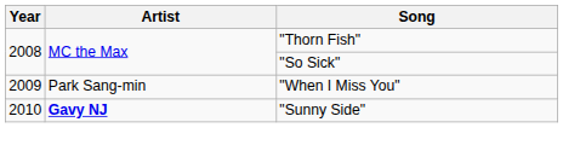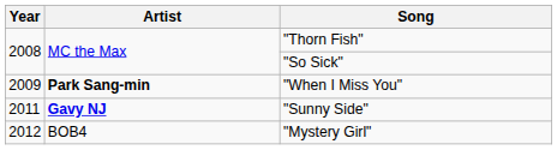 <table class="wikitable" style="width:600px">
 <tr>
 <th width=10>Year</th>
 <th>Artist</th>
 <th>Song</th>
 </tr>
 <tr>
 <td rowspan="2">2008</td>
 <td rowspan="2"><a href='#'>MC the Max</a></td>
 <td>"Thorn Fish"</td>
 </tr>
 <tr>
 <td>"So Sick"</td>
 </tr>
 <tr>
 <td>2009</td>
-<td>Park Sang-min</td>
+<td><strong>Park Sang-min</strong></td>
 <td>"When I Miss You"</td>
 </tr>
 <tr>
-<td>2010</td>
+<td>2011</td>
 <td><strong><a href='#'>Gavy NJ</a></strong></td>
 <td>"Sunny Side"</td>
 </tr>
+<tr>
+<td>2012</td>
+<td>BOB4</td>
+<td>"Mystery Girl"</td>
+</tr>
 </table>
